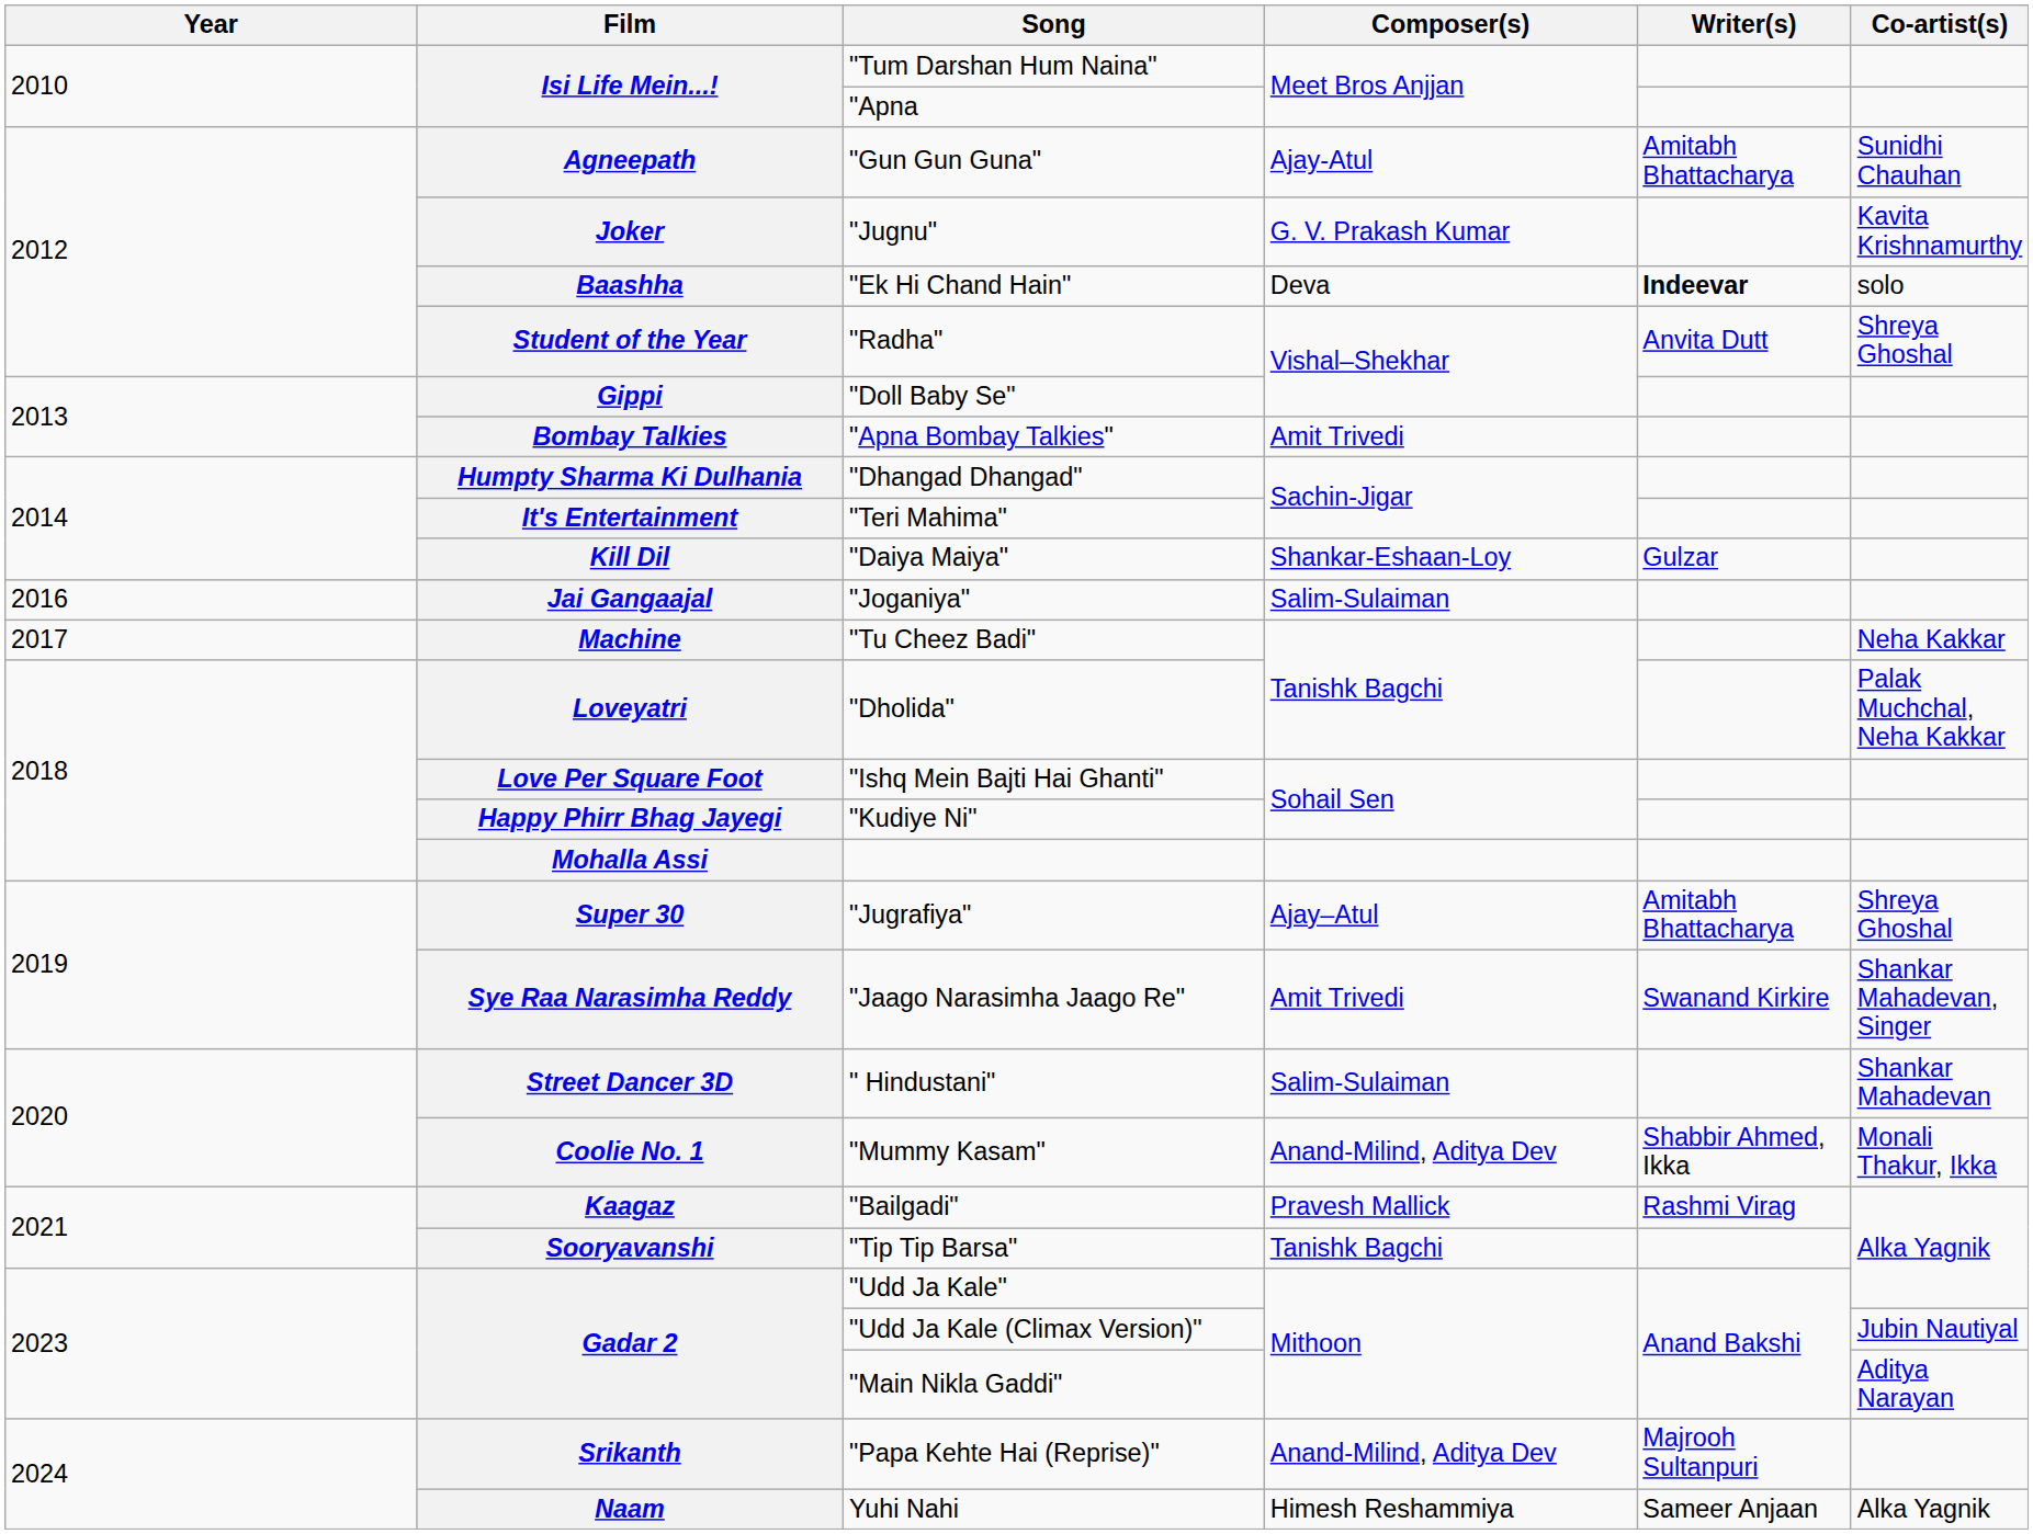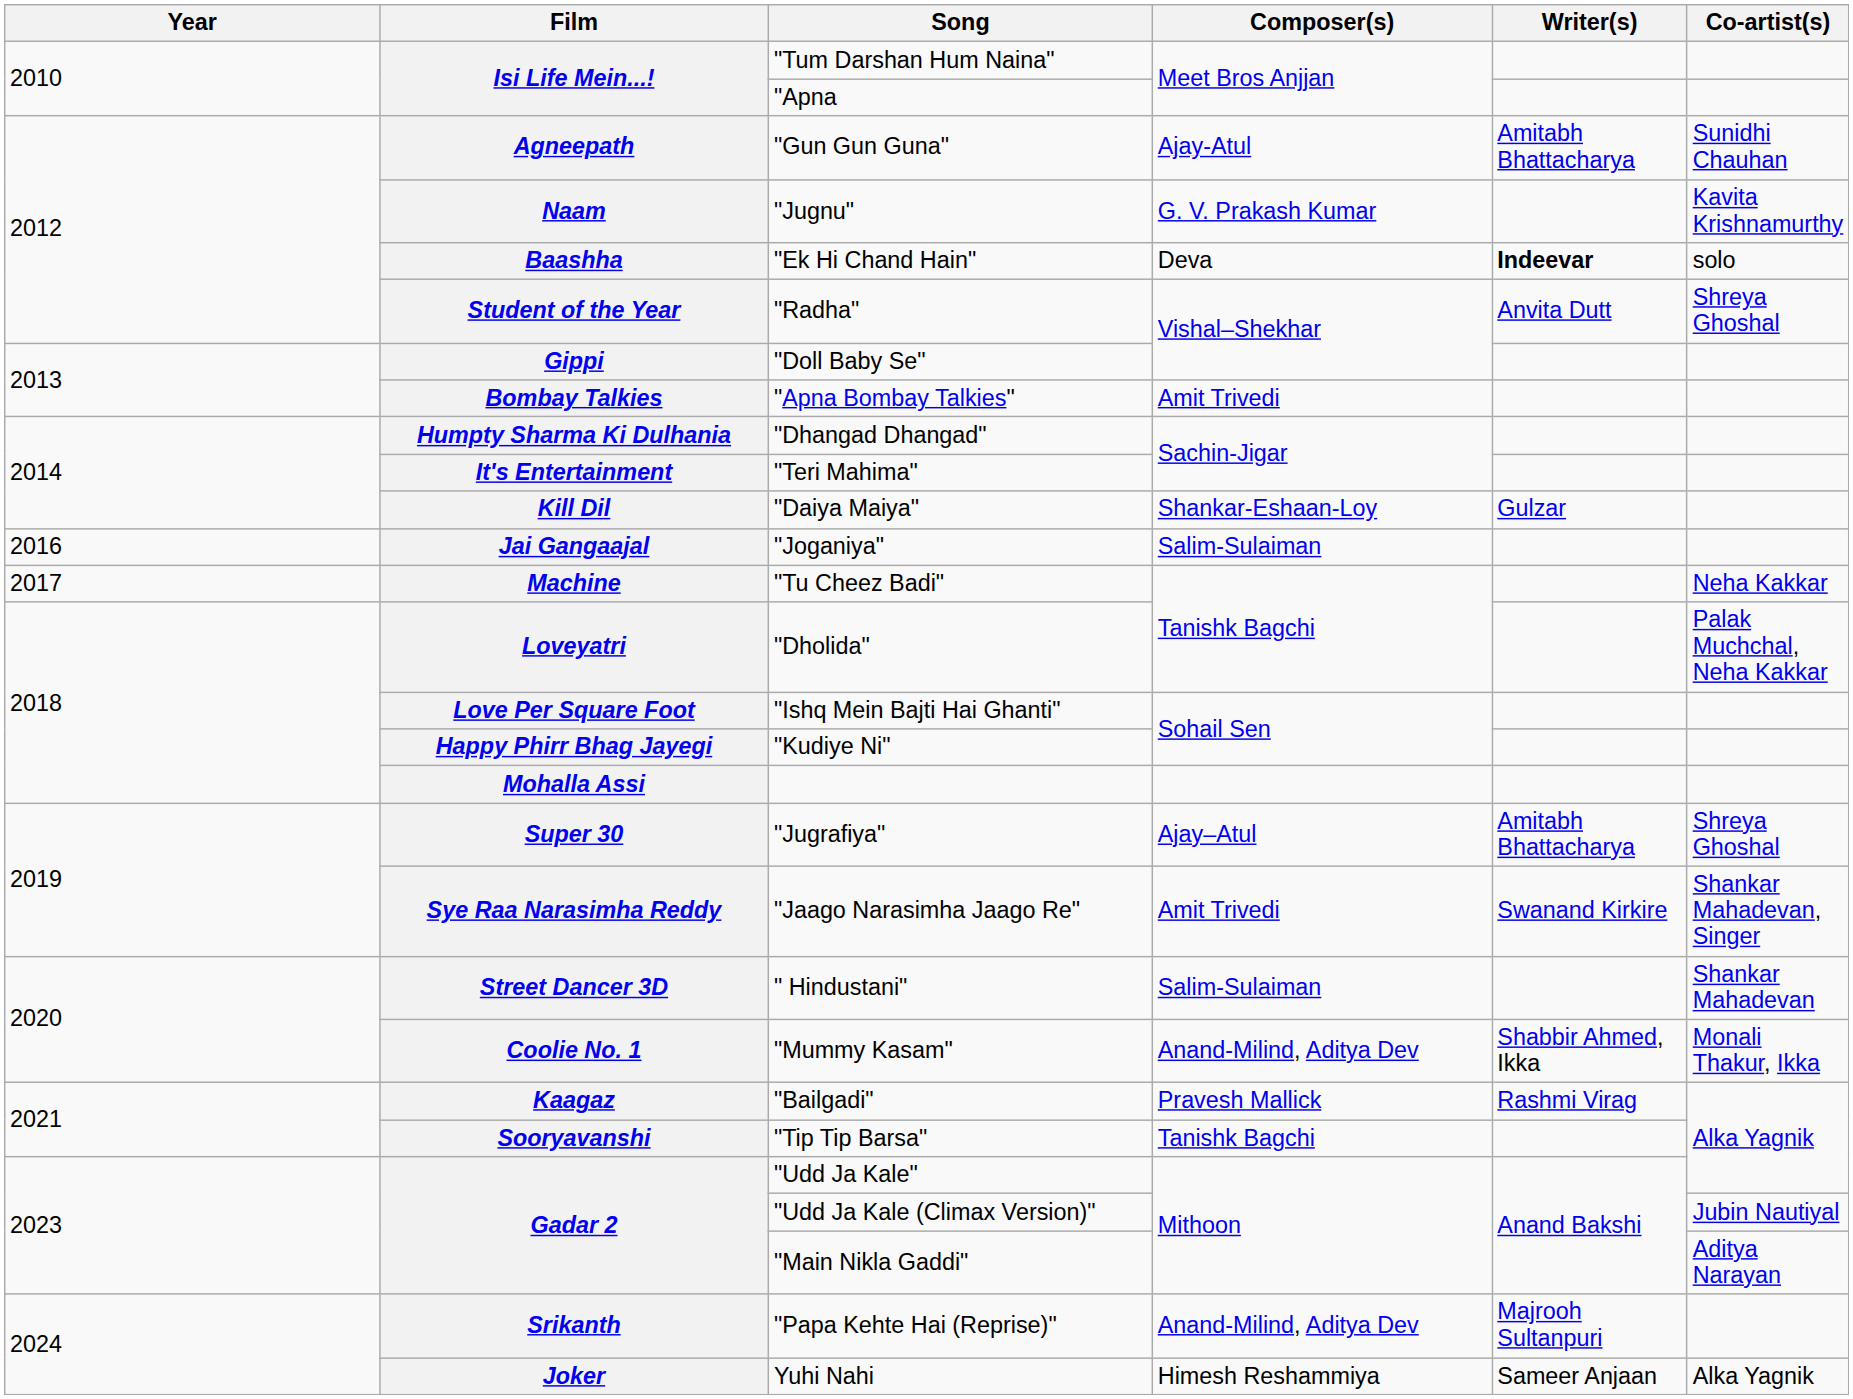 <table class="wikitable plainrowheaders" width="100%" textcolor:#000;">
 <tr>
 <th scope="col" width=23%>Year</th>
 <th scope="col" width=23%>Film</th>
 <th scope="col" width=23%>Song</th>
 <th scope="col" width=20%>Composer(s)</th>
 <th scope="col" width=16%>Writer(s)</th>
 <th scope="col" width=18%>Co-artist(s)</th>
 </tr>
 <tr>
 <td rowspan=2>2010</td>
 <th rowspan=2><em><a href='#'>Isi Life Mein...!</a></em></th>
 <td>"Tum Darshan Hum Naina"</td>
 <td rowspan=2><a href='#'>Meet Bros Anjjan</a></td>
 <td></td>
 <td></td>
 </tr>
 <tr>
 <td>"Apna</td>
 <td></td>
 <td></td>
 </tr>
 <tr>
 <td rowspan=4>2012</td>
 <th><em><a href='#'>Agneepath</a></em></th>
 <td>"Gun Gun Guna"</td>
 <td><a href='#'>Ajay-Atul</a></td>
 <td><a href='#'>Amitabh Bhattacharya</a></td>
 <td><a href='#'>Sunidhi Chauhan</a></td>
 </tr>
 <tr>
-<th><em><a href='#'>Joker</a></em></th>
+<th><em><a href='#'>Naam</a></em></th>
 <td>"Jugnu"</td>
 <td><a href='#'>G. V. Prakash Kumar</a></td>
 <td></td>
 <td><a href='#'>Kavita Krishnamurthy</a></td>
 </tr>
 <tr>
 <th><em><a href='#'>Baashha</a></em></th>
 <td>"Ek Hi Chand Hain"</td>
 <td>Deva</td>
 <td><strong>Indeevar</strong></td>
 <td>solo</td>
 </tr>
 <tr>
 <th><em><a href='#'>Student of the Year</a></em></th>
 <td>"Radha"</td>
 <td rowspan=2><a href='#'>Vishal–Shekhar</a></td>
 <td><a href='#'>Anvita Dutt</a></td>
 <td><a href='#'>Shreya Ghoshal</a></td>
 </tr>
 <tr>
 <td rowspan=2>2013</td>
 <th><em><a href='#'>Gippi</a></em></th>
 <td>"Doll Baby Se"</td>
 <td></td>
 <td></td>
 </tr>
 <tr>
 <th><em><a href='#'>Bombay Talkies</a></em></th>
 <td>"<a href='#'>Apna Bombay Talkies</a>"</td>
 <td><a href='#'>Amit Trivedi</a></td>
 <td></td>
 <td></td>
 </tr>
 <tr>
 <td rowspan=3>2014</td>
 <th><em><a href='#'>Humpty Sharma Ki Dulhania</a></em></th>
 <td>"Dhangad Dhangad"</td>
 <td rowspan=2><a href='#'>Sachin-Jigar</a></td>
 <td></td>
 <td></td>
 </tr>
 <tr>
 <th><em><a href='#'>It's Entertainment</a></em></th>
 <td>"Teri Mahima"</td>
 <td></td>
 <td></td>
 </tr>
 <tr>
 <th><em><a href='#'>Kill Dil</a></em></th>
 <td>"Daiya Maiya"</td>
 <td><a href='#'>Shankar-Eshaan-Loy</a></td>
 <td><a href='#'>Gulzar</a></td>
 <td></td>
 </tr>
 <tr>
 <td>2016</td>
 <th><em><a href='#'>Jai Gangaajal</a></em></th>
 <td>"Joganiya"</td>
 <td><a href='#'>Salim-Sulaiman</a></td>
 <td></td>
 <td></td>
 </tr>
 <tr>
 <td>2017</td>
 <th><em><a href='#'>Machine</a></em></th>
 <td>"Tu Cheez Badi"</td>
 <td rowspan=2><a href='#'>Tanishk Bagchi</a></td>
 <td></td>
 <td><a href='#'>Neha Kakkar</a></td>
 </tr>
 <tr>
 <td rowspan=4>2018</td>
 <th><em><a href='#'>Loveyatri</a></em></th>
 <td>"Dholida"</td>
 <td></td>
 <td><a href='#'>Palak Muchchal</a>, <a href='#'>Neha Kakkar</a></td>
 </tr>
 <tr>
 <th><em><a href='#'>Love Per Square Foot</a></em></th>
 <td>"Ishq Mein Bajti Hai Ghanti"</td>
 <td rowspan=2><a href='#'>Sohail Sen</a></td>
 <td></td>
 <td></td>
 </tr>
 <tr>
 <th><em><a href='#'>Happy Phirr Bhag Jayegi</a></em></th>
 <td>"Kudiye Ni"</td>
 <td></td>
 <td></td>
 </tr>
 <tr>
 <th><em><a href='#'>Mohalla Assi</a></em></th>
 <td></td>
 <td></td>
 <td></td>
 <td></td>
 </tr>
 <tr>
 <td rowspan=2>2019</td>
 <th><em><a href='#'>Super 30</a></em></th>
 <td>"Jugrafiya"</td>
 <td><a href='#'>Ajay–Atul</a></td>
 <td><a href='#'>Amitabh Bhattacharya</a></td>
 <td><a href='#'>Shreya Ghoshal</a></td>
 </tr>
 <tr>
 <th><em><a href='#'>Sye Raa Narasimha Reddy</a></em></th>
 <td>"Jaago Narasimha Jaago Re"</td>
 <td><a href='#'>Amit Trivedi</a></td>
 <td><a href='#'>Swanand Kirkire</a></td>
 <td><a href='#'>Shankar Mahadevan</a>, <a href='#'>Singer</a></td>
 </tr>
 <tr>
 <td rowspan=2>2020</td>
 <th><em><a href='#'>Street Dancer 3D</a></em></th>
 <td>" Hindustani"</td>
 <td><a href='#'>Salim-Sulaiman</a></td>
 <td></td>
 <td><a href='#'>Shankar Mahadevan</a></td>
 </tr>
 <tr>
 <th><em><a href='#'>Coolie No. 1</a></em></th>
 <td>"Mummy Kasam"</td>
 <td><a href='#'>Anand-Milind</a>, <a href='#'>Aditya Dev</a></td>
 <td><a href='#'>Shabbir Ahmed</a>, Ikka</td>
 <td><a href='#'>Monali Thakur</a>, <a href='#'>Ikka</a></td>
 </tr>
 <tr>
 <td rowspan=2>2021</td>
 <th><em><a href='#'>Kaagaz</a></em></th>
 <td>"Bailgadi"</td>
 <td><a href='#'>Pravesh Mallick</a></td>
 <td><a href='#'>Rashmi Virag</a></td>
 <td rowspan=3><a href='#'>Alka Yagnik</a></td>
 </tr>
 <tr>
 <th><em><a href='#'>Sooryavanshi</a></em></th>
 <td>"Tip Tip Barsa"</td>
 <td><a href='#'>Tanishk Bagchi</a></td>
 <td></td>
 </tr>
 <tr>
 <td rowspan=3>2023</td>
 <th rowspan=3><em><a href='#'>Gadar 2</a></em></th>
 <td>"Udd Ja Kale"</td>
 <td rowspan=3><a href='#'>Mithoon</a></td>
 <td rowspan=3><a href='#'>Anand Bakshi</a></td>
 </tr>
 <tr>
 <td>"Udd Ja Kale (Climax Version)"</td>
 <td><a href='#'>Jubin Nautiyal</a></td>
 </tr>
 <tr>
 <td>"Main Nikla Gaddi"</td>
 <td><a href='#'>Aditya Narayan</a></td>
 </tr>
 <tr>
 <td rowspan=2>2024</td>
 <th><em><a href='#'>Srikanth</a></em></th>
 <td>"Papa Kehte Hai (Reprise)"</td>
 <td><a href='#'>Anand-Milind</a>, <a href='#'>Aditya Dev</a></td>
 <td><a href='#'>Majrooh Sultanpuri</a></td>
 <td></td>
 </tr>
 <tr>
-<th><em><a href='#'>Naam</a></em></th>
+<th><em><a href='#'>Joker</a></em></th>
 <td>Yuhi Nahi</td>
 <td>Himesh Reshammiya</td>
 <td>Sameer Anjaan</td>
 <td>Alka Yagnik</td>
 </tr>
 </table>
